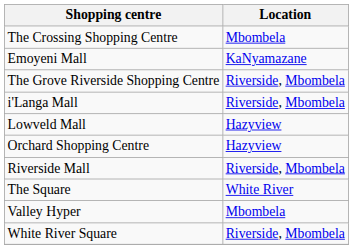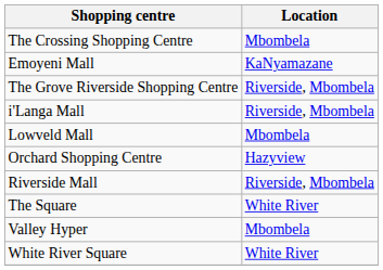 <table class="wikitable sortable">
 <tr>
 <th>Shopping centre</th>
 <th>Location</th>
 </tr>
 <tr>
 <td>The Crossing Shopping Centre</td>
 <td><a href='#'>Mbombela</a></td>
 </tr>
 <tr>
 <td>Emoyeni Mall</td>
 <td><a href='#'>KaNyamazane</a></td>
 </tr>
 <tr>
 <td>The Grove Riverside Shopping Centre</td>
 <td><a href='#'>Riverside</a>, <a href='#'>Mbombela</a></td>
 </tr>
 <tr>
 <td>i'Langa Mall</td>
 <td><a href='#'>Riverside</a>, <a href='#'>Mbombela</a></td>
 </tr>
 <tr>
 <td>Lowveld Mall</td>
-<td><a href='#'>Hazyview</a></td>
+<td><a href='#'>Mbombela</a></td>
 </tr>
 <tr>
 <td>Orchard Shopping Centre</td>
 <td><a href='#'>Hazyview</a></td>
 </tr>
 <tr>
 <td>Riverside Mall</td>
 <td><a href='#'>Riverside</a>, <a href='#'>Mbombela</a></td>
 </tr>
 <tr>
 <td>The Square</td>
 <td><a href='#'>White River</a></td>
 </tr>
 <tr>
 <td>Valley Hyper</td>
 <td><a href='#'>Mbombela</a></td>
 </tr>
 <tr>
 <td>White River Square</td>
-<td><a href='#'>Riverside</a>, <a href='#'>Mbombela</a></td>
+<td><a href='#'>White River</a></td>
 </tr>
 <tr>
 </tr>
 </table>
